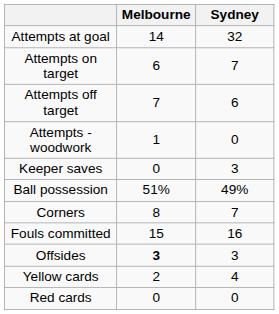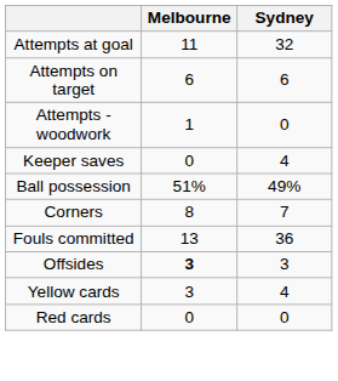 <table class="wikitable" style="text-align: center">
 <tr>
 <th width=125></th>
 <th width=85>Melbourne</th>
 <th width=85>Sydney</th>
 </tr>
 <tr>
 <td>Attempts at goal</td>
-<td>14</td>
+<td>11</td>
 <td>32</td>
 </tr>
 <tr>
 <td>Attempts on target</td>
 <td>6</td>
-<td>7</td>
-</tr>
-<tr>
-<td>Attempts off target</td>
-<td>7</td>
 <td>6</td>
 </tr>
 <tr>
 <td>Attempts - woodwork</td>
 <td>1</td>
 <td>0</td>
 </tr>
 <tr>
 <td>Keeper saves</td>
 <td>0</td>
-<td>3</td>
+<td>4</td>
 </tr>
 <tr>
 <td>Ball possession</td>
 <td>51%</td>
 <td>49%</td>
 </tr>
 <tr>
 <td>Corners</td>
 <td>8</td>
 <td>7</td>
 </tr>
 <tr>
 <td>Fouls committed</td>
-<td>15</td>
-<td>16</td>
+<td>13</td>
+<td>36</td>
 </tr>
 <tr>
 <td>Offsides</td>
 <td><strong>3</strong></td>
 <td>3</td>
 </tr>
 <tr>
 <td>Yellow cards</td>
-<td>2</td>
+<td>3</td>
 <td>4</td>
 </tr>
 <tr>
 <td>Red cards</td>
 <td>0</td>
 <td>0</td>
 </tr>
 </table>
